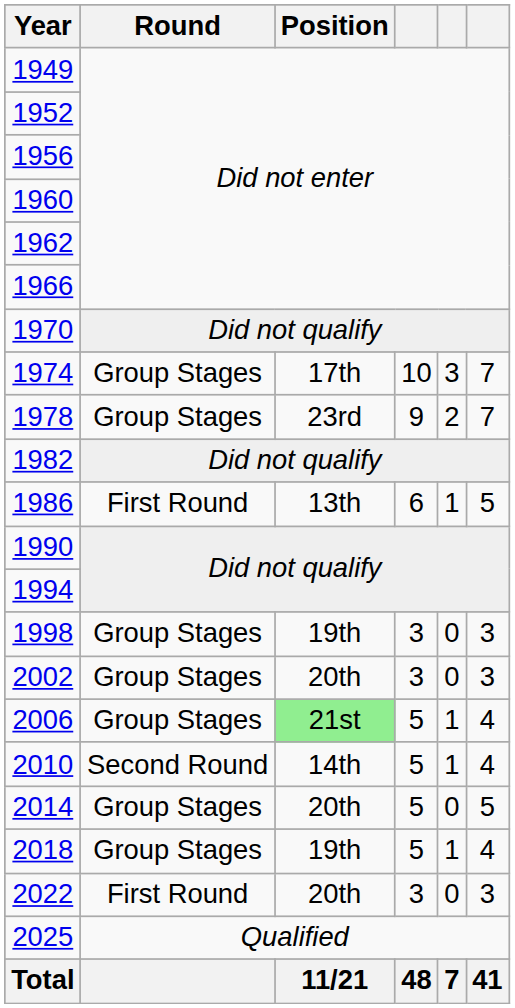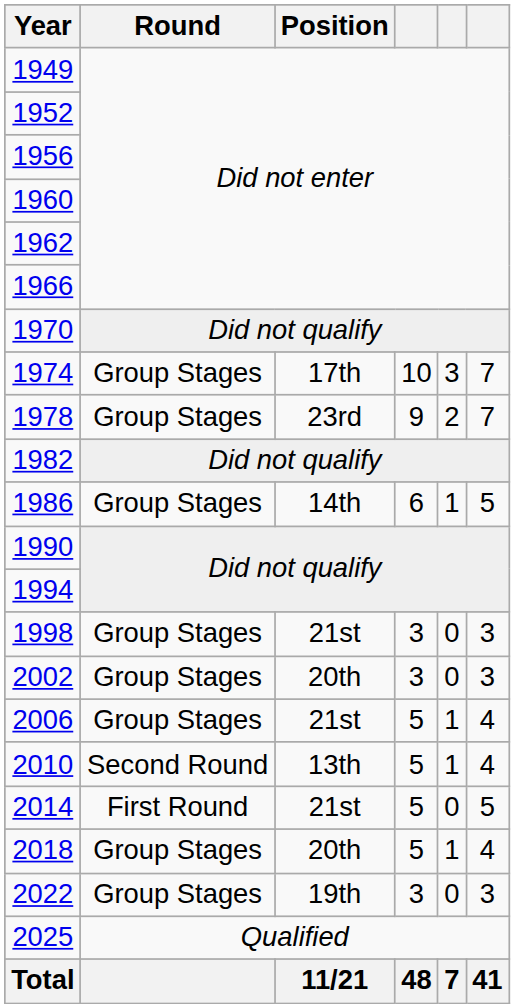 <table class="wikitable" style="text-align: center;">
 <tr>
 <th>Year</th>
 <th>Round</th>
 <th>Position</th>
 <th></th>
 <th></th>
 <th></th>
 </tr>
 <tr>
 <td> <a href='#'>1949</a></td>
 <td colspan="6" rowspan=6><em>Did not enter</em></td>
 </tr>
 <tr>
 <td> <a href='#'>1952</a></td>
 </tr>
 <tr>
 <td> <a href='#'>1956</a></td>
 </tr>
 <tr>
 <td> <a href='#'>1960</a></td>
 </tr>
 <tr>
 <td> <a href='#'>1962</a></td>
 </tr>
 <tr>
 <td> <a href='#'>1966</a></td>
 </tr>
 <tr>
 <td> <a href='#'>1970</a></td>
 <td colspan=7 bgcolor=#EFEFEF><em>Did not qualify</em></td>
 </tr>
 <tr>
 <td> <a href='#'>1974</a></td>
 <td>Group Stages</td>
 <td>17th</td>
 <td>10</td>
 <td>3</td>
 <td>7</td>
 </tr>
 <tr>
 <td> <a href='#'>1978</a></td>
 <td>Group Stages</td>
 <td>23rd</td>
 <td>9</td>
 <td>2</td>
 <td>7</td>
 </tr>
 <tr>
 <td> <a href='#'>1982</a></td>
 <td colspan=7 bgcolor=#EFEFEF><em>Did not qualify</em></td>
 </tr>
 <tr>
 <td> <a href='#'>1986</a></td>
-<td>First Round</td>
-<td>13th</td>
+<td>Group Stages</td>
+<td>14th</td>
 <td>6</td>
 <td>1</td>
 <td>5</td>
 </tr>
 <tr>
 <td> <a href='#'>1990</a></td>
 <td colspan=7 rowspan=2 bgcolor=#EFEFEF><em>Did not qualify</em></td>
 </tr>
 <tr>
 <td> <a href='#'>1994</a></td>
 </tr>
 <tr>
 <td> <a href='#'>1998</a></td>
 <td>Group Stages</td>
-<td>19th</td>
+<td>21st</td>
 <td>3</td>
 <td>0</td>
 <td>3</td>
 </tr>
 <tr>
 <td> <a href='#'>2002</a></td>
 <td>Group Stages</td>
 <td>20th</td>
 <td>3</td>
 <td>0</td>
 <td>3</td>
 </tr>
 <tr>
 <td> <a href='#'>2006</a></td>
 <td>Group Stages</td>
-<td style="background: lightgreen;">21st</td>
+<td>21st</td>
 <td>5</td>
 <td>1</td>
 <td>4</td>
 </tr>
 <tr>
 <td> <a href='#'>2010</a></td>
 <td>Second Round</td>
-<td>14th</td>
+<td>13th</td>
 <td>5</td>
 <td>1</td>
 <td>4</td>
 </tr>
 <tr>
 <td> <a href='#'>2014</a></td>
-<td>Group Stages</td>
-<td>20th</td>
+<td>First Round</td>
+<td>21st</td>
 <td>5</td>
 <td>0</td>
 <td>5</td>
 </tr>
 <tr>
 <td>  <a href='#'>2018</a></td>
 <td>Group Stages</td>
-<td>19th</td>
+<td>20th</td>
 <td>5</td>
 <td>1</td>
 <td>4</td>
 </tr>
 <tr>
 <td>  <a href='#'>2022</a></td>
-<td>First Round</td>
-<td>20th</td>
+<td>Group Stages</td>
+<td>19th</td>
 <td>3</td>
 <td>0</td>
 <td>3</td>
 </tr>
 <tr>
 <td> <a href='#'>2025</a></td>
 <td colspan="6" rowspan=1><em>Qualified</em></td>
 </tr>
 <tr>
 <th colspan=1>Total</th>
 <th></th>
 <th>11/21</th>
 <th>48</th>
 <th>7</th>
 <th>41</th>
 </tr>
 </table>
